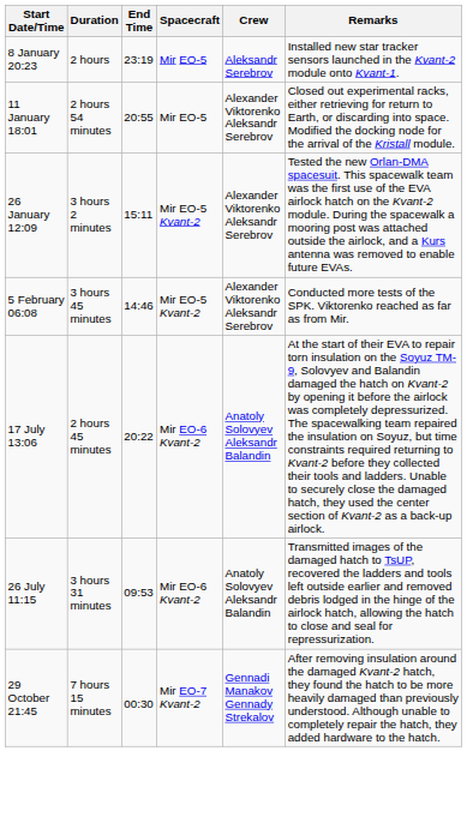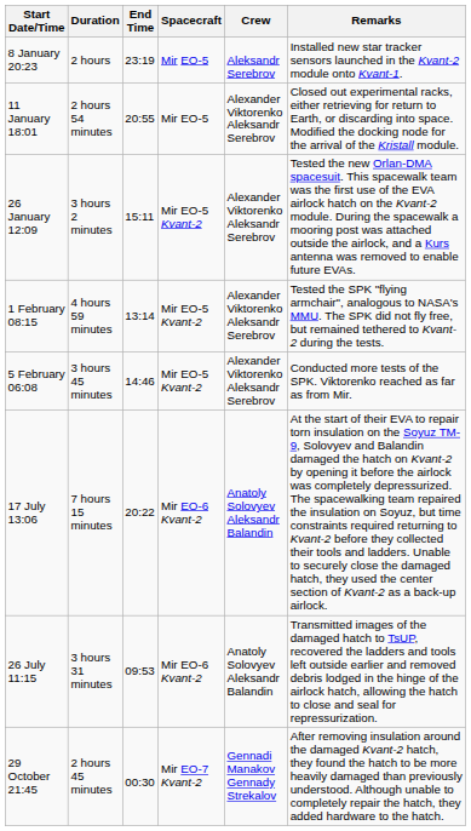 <table class="wikitable" width="100%">
 <tr>
 <th>Start Date/Time</th>
 <th>Duration</th>
 <th>End Time</th>
 <th>Spacecraft</th>
 <th>Crew</th>
 <th>Remarks</th>
 </tr>
 <tr>
 <td>8 January<br>20:23</td>
 <td>2 hours<br></td>
 <td>23:19</td>
 <td><a href='#'>Mir</a> <a href='#'>EO-5</a></td>
 <td><br><a href='#'>Aleksandr Serebrov</a></td>
 <td>Installed new star tracker sensors launched in the <em><a href='#'>Kvant-2</a></em> module onto <em><a href='#'>Kvant-1</a></em>.</td>
 </tr>
 <tr>
 <td>11 January<br>18:01</td>
 <td>2 hours<br>54 minutes</td>
 <td>20:55</td>
 <td>Mir EO-5</td>
 <td>Alexander Viktorenko<br>Aleksandr Serebrov</td>
 <td>Closed out experimental racks, either retrieving for return to Earth, or discarding into space. Modified the docking node for the arrival of the <em><a href='#'>Kristall</a></em> module.</td>
 </tr>
 <tr>
 <td>26 January<br>12:09</td>
 <td>3 hours<br>2 minutes</td>
 <td>15:11</td>
 <td>Mir EO-5<br><em><a href='#'>Kvant-2</a></em></td>
 <td>Alexander Viktorenko<br>Aleksandr Serebrov</td>
 <td>Tested the new <a href='#'>Orlan-DMA spacesuit</a>. This spacewalk team was the first use of the EVA airlock hatch on the <em>Kvant-2</em> module. During the spacewalk a mooring post was attached outside the airlock, and a <a href='#'>Kurs</a> antenna was removed to enable future EVAs.</td>
 </tr>
 <tr>
+<td>1 February<br>08:15</td>
+<td>4 hours<br>59 minutes</td>
+<td>13:14</td>
+<td>Mir EO-5<br><em>Kvant-2</em></td>
+<td>Alexander Viktorenko<br>Aleksandr Serebrov</td>
+<td>Tested the SPK "flying armchair", analogous to NASA's <a href='#'>MMU</a>. The SPK did not fly free, but remained tethered to <em>Kvant-2</em> during the tests.</td>
+</tr>
+<tr>
 <td>5 February<br>06:08</td>
 <td>3 hours<br>45 minutes</td>
 <td>14:46</td>
 <td>Mir EO-5<br><em>Kvant-2</em></td>
 <td>Alexander Viktorenko<br>Aleksandr Serebrov</td>
 <td>Conducted more tests of the SPK. Viktorenko reached as far as  from Mir.</td>
 </tr>
 <tr>
 <td>17 July<br>13:06</td>
-<td>2 hours<br>45 minutes</td>
+<td>7 hours<br>15 minutes</td>
 <td>20:22</td>
 <td>Mir <a href='#'>EO-6</a><br><em>Kvant-2</em></td>
 <td><a href='#'>Anatoly Solovyev</a><br><a href='#'>Aleksandr Balandin</a></td>
 <td>At the start of their EVA to repair torn insulation on the <a href='#'>Soyuz TM-9</a>, Solovyev and Balandin damaged the hatch on <em>Kvant-2</em> by opening it before the airlock was completely depressurized. The spacewalking team repaired the insulation on Soyuz, but time constraints required returning to <em>Kvant-2</em> before they collected their tools and ladders. Unable to securely close the damaged hatch, they used the center section of <em>Kvant-2</em> as a back-up airlock.</td>
 </tr>
 <tr>
 <td>26 July<br>11:15</td>
 <td>3 hours<br>31 minutes</td>
 <td>09:53</td>
 <td>Mir EO-6<br><em>Kvant-2</em></td>
 <td>Anatoly Solovyev<br>Aleksandr Balandin</td>
 <td>Transmitted images of the damaged hatch to <a href='#'>TsUP</a>, recovered the ladders and tools left outside earlier and removed debris lodged in the hinge of the airlock hatch, allowing the hatch to close and seal for repressurization.</td>
 </tr>
 <tr>
 <td>29 October<br>21:45</td>
-<td>7 hours<br>15 minutes</td>
+<td>2 hours<br>45 minutes</td>
 <td><br>00:30</td>
 <td>Mir <a href='#'>EO-7</a><br><em>Kvant-2</em></td>
 <td><a href='#'>Gennadi Manakov</a><br><a href='#'>Gennady Strekalov</a></td>
 <td>After removing insulation around the damaged <em>Kvant-2</em> hatch, they found the hatch to be more heavily damaged than previously understood. Although unable to completely repair the hatch, they added hardware to the hatch.</td>
 </tr>
 </table>
